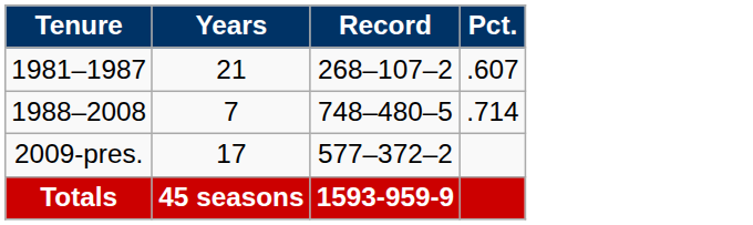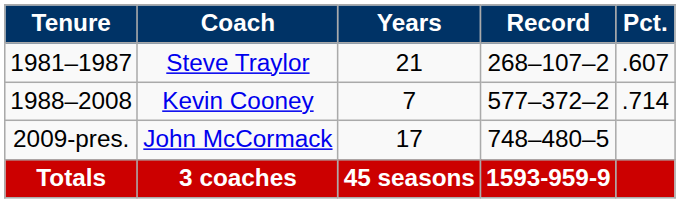 <table class="wikitable" style="text-align:center">
 <tr>
 <th style="background:#003366; color:white;">Tenure</th>
+<th style="background:#003366; color:white;">Coach</th>
 <th style="background:#003366; color:white;">Years</th>
 <th style="background:#003366; color:white;">Record</th>
 <th style="background:#003366; color:white;">Pct.</th>
 </tr>
 <tr>
 <td>1981–1987</td>
+<td><a href='#'>Steve Traylor</a></td>
 <td>21</td>
 <td>268–107–2</td>
 <td>.607</td>
 </tr>
 <tr>
 <td>1988–2008</td>
+<td><a href='#'>Kevin Cooney</a></td>
 <td>7</td>
-<td>748–480–5</td>
+<td>577–372–2</td>
 <td>.714</td>
 </tr>
 <tr>
 <td>2009-pres.</td>
+<td><a href='#'>John McCormack</a></td>
 <td>17</td>
-<td>577–372–2</td>
+<td>748–480–5</td>
 <td></td>
 </tr>
 <tr style="background:#CC0000; color:white; font-weight:bold;">
 <td>Totals</td>
+<td>3 coaches</td>
 <td>45 seasons</td>
 <td>1593-959-9</td>
 <td></td>
 </tr>
 </table>
